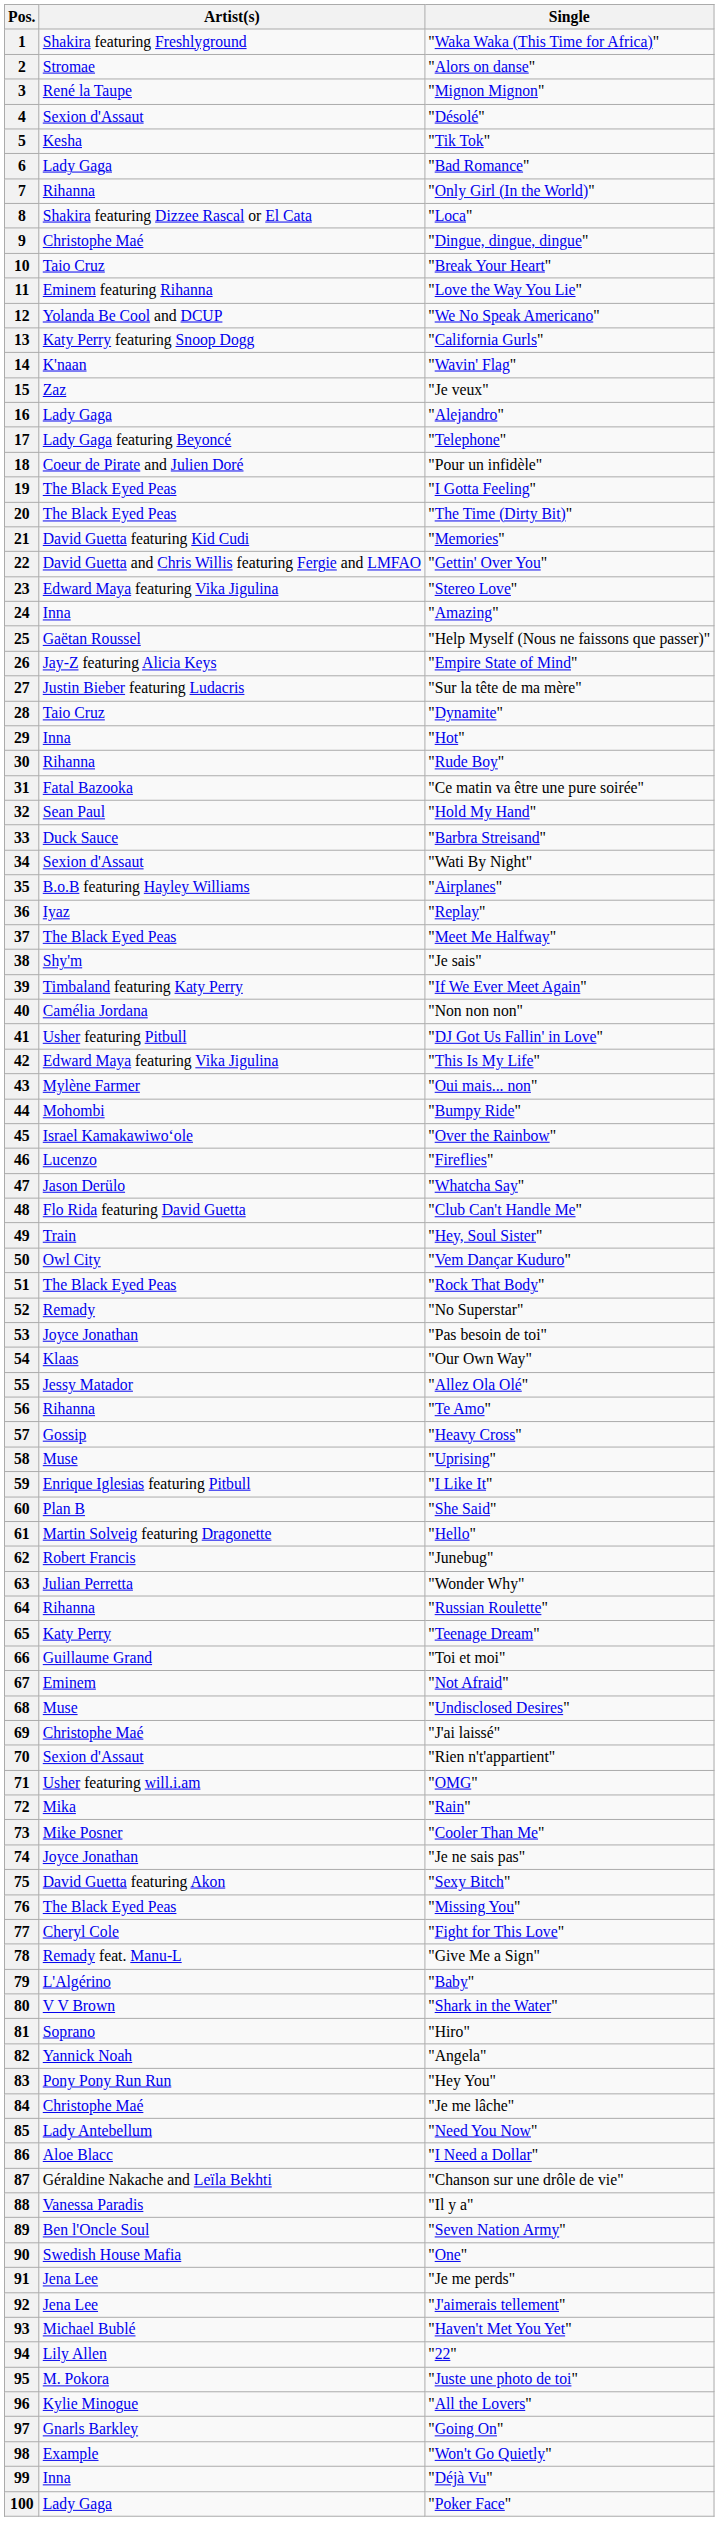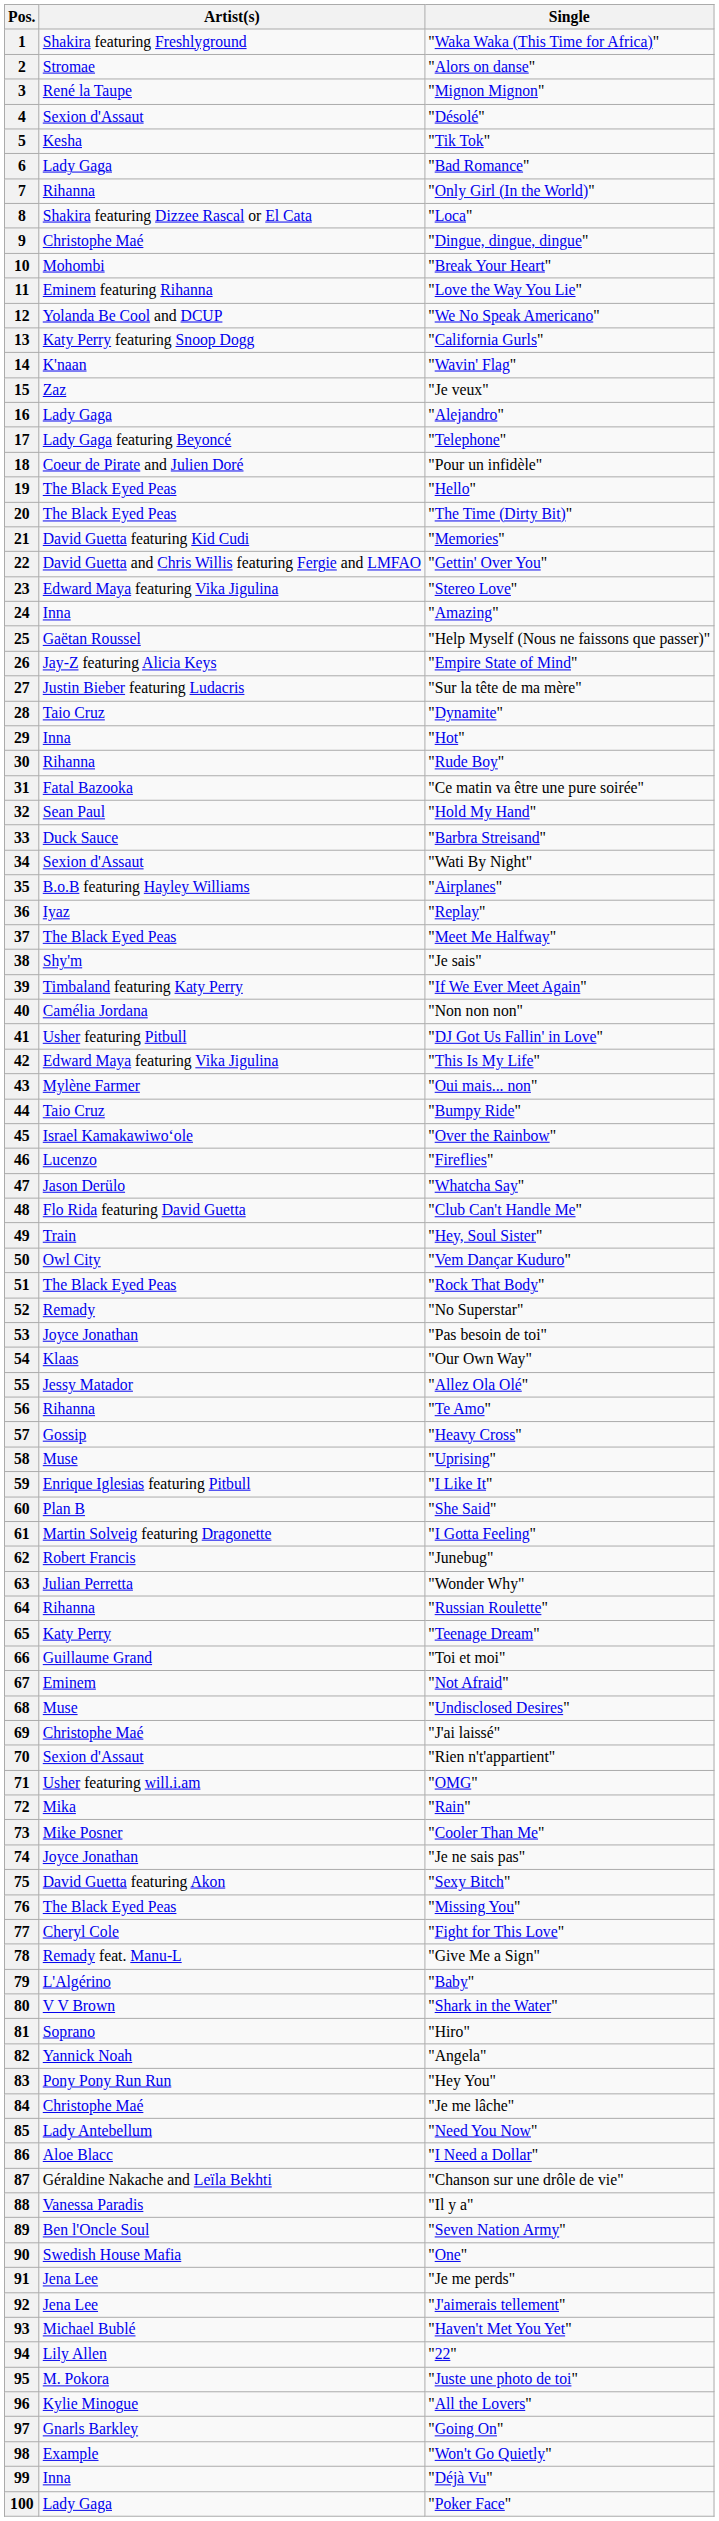 <table class="wikitable sortable">
 <tr>
 <th>Pos.</th>
 <th>Artist(s)</th>
 <th>Single</th>
 </tr>
 <tr>
 <th>1</th>
 <td><a href='#'>Shakira</a> featuring <a href='#'>Freshlyground</a></td>
 <td>"<a href='#'>Waka Waka (This Time for Africa)</a>"</td>
 </tr>
 <tr>
 <th>2</th>
 <td><a href='#'>Stromae</a></td>
 <td>"<a href='#'>Alors on danse</a>"</td>
 </tr>
 <tr>
 <th>3</th>
 <td><a href='#'>René la Taupe</a></td>
 <td>"<a href='#'>Mignon Mignon</a>"</td>
 </tr>
 <tr>
 <th>4</th>
 <td><a href='#'>Sexion d'Assaut</a></td>
 <td>"<a href='#'>Désolé</a>"</td>
 </tr>
 <tr>
 <th>5</th>
 <td><a href='#'>Kesha</a></td>
 <td>"<a href='#'>Tik Tok</a>"</td>
 </tr>
 <tr>
 <th>6</th>
 <td><a href='#'>Lady Gaga</a></td>
 <td>"<a href='#'>Bad Romance</a>"</td>
 </tr>
 <tr>
 <th>7</th>
 <td><a href='#'>Rihanna</a></td>
 <td>"<a href='#'>Only Girl (In the World)</a>"</td>
 </tr>
 <tr>
 <th>8</th>
 <td><a href='#'>Shakira</a> featuring <a href='#'>Dizzee Rascal</a> or <a href='#'>El Cata</a></td>
 <td>"<a href='#'>Loca</a>"</td>
 </tr>
 <tr>
 <th>9</th>
 <td><a href='#'>Christophe Maé</a></td>
 <td>"<a href='#'>Dingue, dingue, dingue</a>"</td>
 </tr>
 <tr>
 <th>10</th>
-<td><a href='#'>Taio Cruz</a></td>
+<td><a href='#'>Mohombi</a></td>
 <td>"<a href='#'>Break Your Heart</a>"</td>
 </tr>
 <tr>
 <th>11</th>
 <td><a href='#'>Eminem</a> featuring <a href='#'>Rihanna</a></td>
 <td>"<a href='#'>Love the Way You Lie</a>"</td>
 </tr>
 <tr>
 <th>12</th>
 <td><a href='#'>Yolanda Be Cool</a> and <a href='#'>DCUP</a></td>
 <td>"<a href='#'>We No Speak Americano</a>"</td>
 </tr>
 <tr>
 <th>13</th>
 <td><a href='#'>Katy Perry</a> featuring <a href='#'>Snoop Dogg</a></td>
 <td>"<a href='#'>California Gurls</a>"</td>
 </tr>
 <tr>
 <th>14</th>
 <td><a href='#'>K'naan</a></td>
 <td>"<a href='#'>Wavin' Flag</a>"</td>
 </tr>
 <tr>
 <th>15</th>
 <td><a href='#'>Zaz</a></td>
 <td>"Je veux"</td>
 </tr>
 <tr>
 <th>16</th>
 <td><a href='#'>Lady Gaga</a></td>
 <td>"<a href='#'>Alejandro</a>"</td>
 </tr>
 <tr>
 <th>17</th>
 <td><a href='#'>Lady Gaga</a> featuring <a href='#'>Beyoncé</a></td>
 <td>"<a href='#'>Telephone</a>"</td>
 </tr>
 <tr>
 <th>18</th>
 <td><a href='#'>Coeur de Pirate</a> and <a href='#'>Julien Doré</a></td>
 <td>"Pour un infidèle"</td>
 </tr>
 <tr>
 <th>19</th>
 <td><a href='#'>The Black Eyed Peas</a></td>
-<td>"<a href='#'>I Gotta Feeling</a>"</td>
+<td>"<a href='#'>Hello</a>"</td>
 </tr>
 <tr>
 <th>20</th>
 <td><a href='#'>The Black Eyed Peas</a></td>
 <td>"<a href='#'>The Time (Dirty Bit)</a>"</td>
 </tr>
 <tr>
 <th>21</th>
 <td><a href='#'>David Guetta</a> featuring <a href='#'>Kid Cudi</a></td>
 <td>"<a href='#'>Memories</a>"</td>
 </tr>
 <tr>
 <th>22</th>
 <td><a href='#'>David Guetta</a> and <a href='#'>Chris Willis</a> featuring <a href='#'>Fergie</a> and <a href='#'>LMFAO</a></td>
 <td>"<a href='#'>Gettin' Over You</a>"</td>
 </tr>
 <tr>
 <th>23</th>
 <td><a href='#'>Edward Maya</a> featuring <a href='#'>Vika Jigulina</a></td>
 <td>"<a href='#'>Stereo Love</a>"</td>
 </tr>
 <tr>
 <th>24</th>
 <td><a href='#'>Inna</a></td>
 <td>"<a href='#'>Amazing</a>"</td>
 </tr>
 <tr>
 <th>25</th>
 <td><a href='#'>Gaëtan Roussel</a></td>
 <td>"Help Myself (Nous ne faissons que passer)"</td>
 </tr>
 <tr>
 <th>26</th>
 <td><a href='#'>Jay-Z</a> featuring <a href='#'>Alicia Keys</a></td>
 <td>"<a href='#'>Empire State of Mind</a>"</td>
 </tr>
 <tr>
 <th>27</th>
 <td><a href='#'>Justin Bieber</a> featuring <a href='#'>Ludacris</a></td>
 <td>"Sur la tête de ma mère"</td>
 </tr>
 <tr>
 <th>28</th>
 <td><a href='#'>Taio Cruz</a></td>
 <td>"<a href='#'>Dynamite</a>"</td>
 </tr>
 <tr>
 <th>29</th>
 <td><a href='#'>Inna</a></td>
 <td>"<a href='#'>Hot</a>"</td>
 </tr>
 <tr>
 <th>30</th>
 <td><a href='#'>Rihanna</a></td>
 <td>"<a href='#'>Rude Boy</a>"</td>
 </tr>
 <tr>
 <th>31</th>
 <td><a href='#'>Fatal Bazooka</a></td>
 <td>"Ce matin va être une pure soirée"</td>
 </tr>
 <tr>
 <th>32</th>
 <td><a href='#'>Sean Paul</a></td>
 <td>"<a href='#'>Hold My Hand</a>"</td>
 </tr>
 <tr>
 <th>33</th>
 <td><a href='#'>Duck Sauce</a></td>
 <td>"<a href='#'>Barbra Streisand</a>"</td>
 </tr>
 <tr>
 <th>34</th>
 <td><a href='#'>Sexion d'Assaut</a></td>
 <td>"Wati By Night"</td>
 </tr>
 <tr>
 <th>35</th>
 <td><a href='#'>B.o.B</a> featuring <a href='#'>Hayley Williams</a></td>
 <td>"<a href='#'>Airplanes</a>"</td>
 </tr>
 <tr>
 <th>36</th>
 <td><a href='#'>Iyaz</a></td>
 <td>"<a href='#'>Replay</a>"</td>
 </tr>
 <tr>
 <th>37</th>
 <td><a href='#'>The Black Eyed Peas</a></td>
 <td>"<a href='#'>Meet Me Halfway</a>"</td>
 </tr>
 <tr>
 <th>38</th>
 <td><a href='#'>Shy'm</a></td>
 <td>"Je sais"</td>
 </tr>
 <tr>
 <th>39</th>
 <td><a href='#'>Timbaland</a> featuring <a href='#'>Katy Perry</a></td>
 <td>"<a href='#'>If We Ever Meet Again</a>"</td>
 </tr>
 <tr>
 <th>40</th>
 <td><a href='#'>Camélia Jordana</a></td>
 <td>"Non non non"</td>
 </tr>
 <tr>
 <th>41</th>
 <td><a href='#'>Usher</a> featuring <a href='#'>Pitbull</a></td>
 <td>"<a href='#'>DJ Got Us Fallin' in Love</a>"</td>
 </tr>
 <tr>
 <th>42</th>
 <td><a href='#'>Edward Maya</a> featuring <a href='#'>Vika Jigulina</a></td>
 <td>"<a href='#'>This Is My Life</a>"</td>
 </tr>
 <tr>
 <th>43</th>
 <td><a href='#'>Mylène Farmer</a></td>
 <td>"<a href='#'>Oui mais... non</a>"</td>
 </tr>
 <tr>
 <th>44</th>
-<td><a href='#'>Mohombi</a></td>
+<td><a href='#'>Taio Cruz</a></td>
 <td>"<a href='#'>Bumpy Ride</a>"</td>
 </tr>
 <tr>
 <th>45</th>
 <td><a href='#'>Israel Kamakawiwoʻole</a></td>
 <td>"<a href='#'>Over the Rainbow</a>"</td>
 </tr>
 <tr>
 <th>46</th>
 <td><a href='#'>Lucenzo</a></td>
 <td>"<a href='#'>Fireflies</a>"</td>
 </tr>
 <tr>
 <th>47</th>
 <td><a href='#'>Jason Derülo</a></td>
 <td>"<a href='#'>Whatcha Say</a>"</td>
 </tr>
 <tr>
 <th>48</th>
 <td><a href='#'>Flo Rida</a> featuring <a href='#'>David Guetta</a></td>
 <td>"<a href='#'>Club Can't Handle Me</a>"</td>
 </tr>
 <tr>
 <th>49</th>
 <td><a href='#'>Train</a></td>
 <td>"<a href='#'>Hey, Soul Sister</a>"</td>
 </tr>
 <tr>
 <th>50</th>
 <td><a href='#'>Owl City</a></td>
 <td>"<a href='#'>Vem Dançar Kuduro</a>"</td>
 </tr>
 <tr>
 <th>51</th>
 <td><a href='#'>The Black Eyed Peas</a></td>
 <td>"<a href='#'>Rock That Body</a>"</td>
 </tr>
 <tr>
 <th>52</th>
 <td><a href='#'>Remady</a></td>
 <td>"No Superstar"</td>
 </tr>
 <tr>
 <th>53</th>
 <td><a href='#'>Joyce Jonathan</a></td>
 <td>"Pas besoin de toi"</td>
 </tr>
 <tr>
 <th>54</th>
 <td><a href='#'>Klaas</a></td>
 <td>"Our Own Way"</td>
 </tr>
 <tr>
 <th>55</th>
 <td><a href='#'>Jessy Matador</a></td>
 <td>"<a href='#'>Allez Ola Olé</a>"</td>
 </tr>
 <tr>
 <th>56</th>
 <td><a href='#'>Rihanna</a></td>
 <td>"<a href='#'>Te Amo</a>"</td>
 </tr>
 <tr>
 <th>57</th>
 <td><a href='#'>Gossip</a></td>
 <td>"<a href='#'>Heavy Cross</a>"</td>
 </tr>
 <tr>
 <th>58</th>
 <td><a href='#'>Muse</a></td>
 <td>"<a href='#'>Uprising</a>"</td>
 </tr>
 <tr>
 <th>59</th>
 <td><a href='#'>Enrique Iglesias</a> featuring <a href='#'>Pitbull</a></td>
 <td>"<a href='#'>I Like It</a>"</td>
 </tr>
 <tr>
 <th>60</th>
 <td><a href='#'>Plan B</a></td>
 <td>"<a href='#'>She Said</a>"</td>
 </tr>
 <tr>
 <th>61</th>
 <td><a href='#'>Martin Solveig</a> featuring <a href='#'>Dragonette</a></td>
-<td>"<a href='#'>Hello</a>"</td>
+<td>"<a href='#'>I Gotta Feeling</a>"</td>
 </tr>
 <tr>
 <th>62</th>
 <td><a href='#'>Robert Francis</a></td>
 <td>"Junebug"</td>
 </tr>
 <tr>
 <th>63</th>
 <td><a href='#'>Julian Perretta</a></td>
 <td>"Wonder Why"</td>
 </tr>
 <tr>
 <th>64</th>
 <td><a href='#'>Rihanna</a></td>
 <td>"<a href='#'>Russian Roulette</a>"</td>
 </tr>
 <tr>
 <th>65</th>
 <td><a href='#'>Katy Perry</a></td>
 <td>"<a href='#'>Teenage Dream</a>"</td>
 </tr>
 <tr>
 <th>66</th>
 <td><a href='#'>Guillaume Grand</a></td>
 <td>"Toi et moi"</td>
 </tr>
 <tr>
 <th>67</th>
 <td><a href='#'>Eminem</a></td>
 <td>"<a href='#'>Not Afraid</a>"</td>
 </tr>
 <tr>
 <th>68</th>
 <td><a href='#'>Muse</a></td>
 <td>"<a href='#'>Undisclosed Desires</a>"</td>
 </tr>
 <tr>
 <th>69</th>
 <td><a href='#'>Christophe Maé</a></td>
 <td>"J'ai laissé"</td>
 </tr>
 <tr>
 <th>70</th>
 <td><a href='#'>Sexion d'Assaut</a></td>
 <td>"Rien n't'appartient"</td>
 </tr>
 <tr>
 <th>71</th>
 <td><a href='#'>Usher</a> featuring <a href='#'>will.i.am</a></td>
 <td>"<a href='#'>OMG</a>"</td>
 </tr>
 <tr>
 <th>72</th>
 <td><a href='#'>Mika</a></td>
 <td>"<a href='#'>Rain</a>"</td>
 </tr>
 <tr>
 <th>73</th>
 <td><a href='#'>Mike Posner</a></td>
 <td>"<a href='#'>Cooler Than Me</a>"</td>
 </tr>
 <tr>
 <th>74</th>
 <td><a href='#'>Joyce Jonathan</a></td>
 <td>"Je ne sais pas"</td>
 </tr>
 <tr>
 <th>75</th>
 <td><a href='#'>David Guetta</a> featuring <a href='#'>Akon</a></td>
 <td>"<a href='#'>Sexy Bitch</a>"</td>
 </tr>
 <tr>
 <th>76</th>
 <td><a href='#'>The Black Eyed Peas</a></td>
 <td>"<a href='#'>Missing You</a>"</td>
 </tr>
 <tr>
 <th>77</th>
 <td><a href='#'>Cheryl Cole</a></td>
 <td>"<a href='#'>Fight for This Love</a>"</td>
 </tr>
 <tr>
 <th>78</th>
 <td><a href='#'>Remady</a> feat. <a href='#'>Manu-L</a></td>
 <td>"Give Me a Sign"</td>
 </tr>
 <tr>
 <th>79</th>
 <td><a href='#'>L'Algérino</a></td>
 <td>"<a href='#'>Baby</a>"</td>
 </tr>
 <tr>
 <th>80</th>
 <td><a href='#'>V V Brown</a></td>
 <td>"<a href='#'>Shark in the Water</a>"</td>
 </tr>
 <tr>
 <th>81</th>
 <td><a href='#'>Soprano</a></td>
 <td>"Hiro"</td>
 </tr>
 <tr>
 <th>82</th>
 <td><a href='#'>Yannick Noah</a></td>
 <td>"Angela"</td>
 </tr>
 <tr>
 <th>83</th>
 <td><a href='#'>Pony Pony Run Run</a></td>
 <td>"Hey You"</td>
 </tr>
 <tr>
 <th>84</th>
 <td><a href='#'>Christophe Maé</a></td>
 <td>"Je me lâche"</td>
 </tr>
 <tr>
 <th>85</th>
 <td><a href='#'>Lady Antebellum</a></td>
 <td>"<a href='#'>Need You Now</a>"</td>
 </tr>
 <tr>
 <th>86</th>
 <td><a href='#'>Aloe Blacc</a></td>
 <td>"<a href='#'>I Need a Dollar</a>"</td>
 </tr>
 <tr>
 <th>87</th>
 <td>Géraldine Nakache and <a href='#'>Leïla Bekhti</a></td>
 <td>"Chanson sur une drôle de vie"</td>
 </tr>
 <tr>
 <th>88</th>
 <td><a href='#'>Vanessa Paradis</a></td>
 <td>"Il y a"</td>
 </tr>
 <tr>
 <th>89</th>
 <td><a href='#'>Ben l'Oncle Soul</a></td>
 <td>"<a href='#'>Seven Nation Army</a>"</td>
 </tr>
 <tr>
 <th>90</th>
 <td><a href='#'>Swedish House Mafia</a></td>
 <td>"<a href='#'>One</a>"</td>
 </tr>
 <tr>
 <th>91</th>
 <td><a href='#'>Jena Lee</a></td>
 <td>"Je me perds"</td>
 </tr>
 <tr>
 <th>92</th>
 <td><a href='#'>Jena Lee</a></td>
 <td>"<a href='#'>J'aimerais tellement</a>"</td>
 </tr>
 <tr>
 <th>93</th>
 <td><a href='#'>Michael Bublé</a></td>
 <td>"<a href='#'>Haven't Met You Yet</a>"</td>
 </tr>
 <tr>
 <th>94</th>
 <td><a href='#'>Lily Allen</a></td>
 <td>"<a href='#'>22</a>"</td>
 </tr>
 <tr>
 <th>95</th>
 <td><a href='#'>M. Pokora</a></td>
 <td>"<a href='#'>Juste une photo de toi</a>"</td>
 </tr>
 <tr>
 <th>96</th>
 <td><a href='#'>Kylie Minogue</a></td>
 <td>"<a href='#'>All the Lovers</a>"</td>
 </tr>
 <tr>
 <th>97</th>
 <td><a href='#'>Gnarls Barkley</a></td>
 <td>"<a href='#'>Going On</a>"</td>
 </tr>
 <tr>
 <th>98</th>
 <td><a href='#'>Example</a></td>
 <td>"<a href='#'>Won't Go Quietly</a>"</td>
 </tr>
 <tr>
 <th>99</th>
 <td><a href='#'>Inna</a></td>
 <td>"<a href='#'>Déjà Vu</a>"</td>
 </tr>
 <tr>
 <th>100</th>
 <td><a href='#'>Lady Gaga</a></td>
 <td>"<a href='#'>Poker Face</a>"</td>
 </tr>
 </table>
